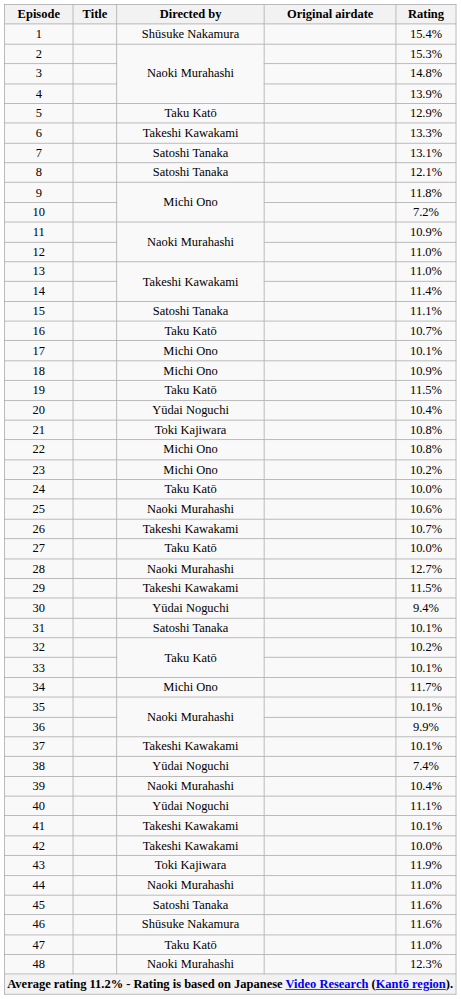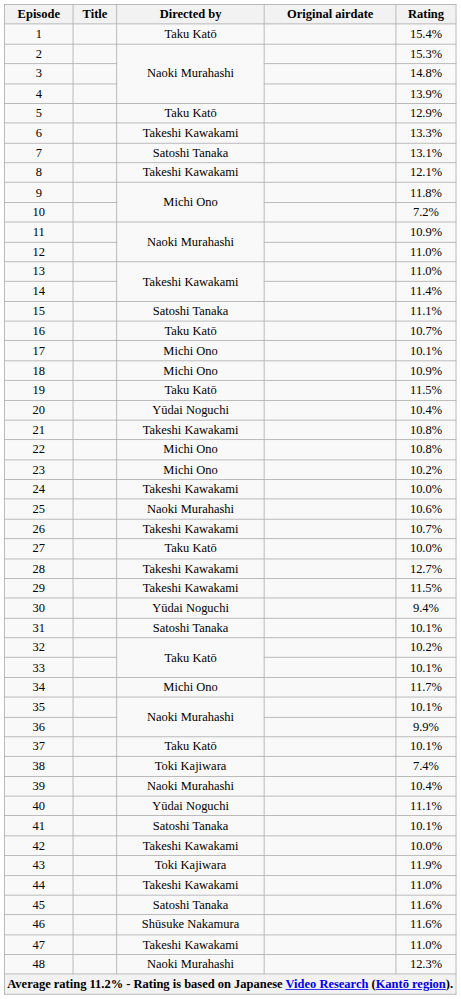 <table class="wikitable" style="text-align: center;">
 <tr>
 <th>Episode</th>
 <th>Title</th>
 <th>Directed by</th>
 <th>Original airdate</th>
 <th>Rating</th>
 </tr>
 <tr>
 <td>1</td>
 <td></td>
-<td>Shūsuke Nakamura</td>
+<td>Taku Katō</td>
 <td></td>
 <td><span>15.4%</span></td>
 </tr>
 <tr>
 <td>2</td>
 <td></td>
 <td rowspan=3>Naoki Murahashi</td>
 <td></td>
 <td>15.3%</td>
 </tr>
 <tr>
 <td>3</td>
 <td></td>
 <td></td>
 <td>14.8%</td>
 </tr>
 <tr>
 <td>4</td>
 <td></td>
 <td></td>
 <td>13.9%</td>
 </tr>
 <tr>
 <td>5</td>
 <td></td>
 <td>Taku Katō</td>
 <td></td>
 <td>12.9%</td>
 </tr>
 <tr>
 <td>6</td>
 <td></td>
 <td>Takeshi Kawakami</td>
 <td></td>
 <td>13.3%</td>
 </tr>
 <tr>
 <td>7</td>
 <td></td>
 <td>Satoshi Tanaka</td>
 <td></td>
 <td>13.1%</td>
 </tr>
 <tr>
 <td>8</td>
 <td></td>
-<td>Satoshi Tanaka</td>
+<td>Takeshi Kawakami</td>
 <td></td>
 <td>12.1%</td>
 </tr>
 <tr>
 <td>9</td>
 <td></td>
 <td rowspan=2>Michi Ono</td>
 <td></td>
 <td>11.8%</td>
 </tr>
 <tr>
 <td>10</td>
 <td></td>
 <td></td>
 <td><span>7.2%</span></td>
 </tr>
 <tr>
 <td>11</td>
 <td></td>
 <td rowspan=2>Naoki Murahashi</td>
 <td></td>
 <td>10.9%</td>
 </tr>
 <tr>
 <td>12</td>
 <td></td>
 <td></td>
 <td>11.0%</td>
 </tr>
 <tr>
 <td>13</td>
 <td></td>
 <td rowspan=2>Takeshi Kawakami</td>
 <td></td>
 <td>11.0%</td>
 </tr>
 <tr>
 <td>14</td>
 <td></td>
 <td></td>
 <td>11.4%</td>
 </tr>
 <tr>
 <td>15</td>
 <td></td>
 <td>Satoshi Tanaka</td>
 <td></td>
 <td>11.1%</td>
 </tr>
 <tr>
 <td>16</td>
 <td></td>
 <td>Taku Katō</td>
 <td></td>
 <td>10.7%</td>
 </tr>
 <tr>
 <td>17</td>
 <td></td>
 <td>Michi Ono</td>
 <td></td>
 <td>10.1%</td>
 </tr>
 <tr>
 <td>18</td>
 <td></td>
 <td>Michi Ono</td>
 <td></td>
 <td>10.9%</td>
 </tr>
 <tr>
 <td>19</td>
 <td></td>
 <td>Taku Katō</td>
 <td></td>
 <td>11.5%</td>
 </tr>
 <tr>
 <td>20</td>
 <td></td>
 <td>Yūdai Noguchi</td>
 <td></td>
 <td>10.4%</td>
 </tr>
 <tr>
 <td>21</td>
 <td></td>
-<td>Toki Kajiwara</td>
+<td>Takeshi Kawakami</td>
 <td></td>
 <td>10.8%</td>
 </tr>
 <tr>
 <td>22</td>
 <td></td>
 <td>Michi Ono</td>
 <td></td>
 <td>10.8%</td>
 </tr>
 <tr>
 <td>23</td>
 <td></td>
 <td>Michi Ono</td>
 <td></td>
 <td>10.2%</td>
 </tr>
 <tr>
 <td>24</td>
 <td></td>
-<td>Taku Katō</td>
+<td>Takeshi Kawakami</td>
 <td></td>
 <td>10.0%</td>
 </tr>
 <tr>
 <td>25</td>
 <td></td>
 <td>Naoki Murahashi</td>
 <td></td>
 <td>10.6%</td>
 </tr>
 <tr>
 <td>26</td>
 <td></td>
 <td>Takeshi Kawakami</td>
 <td></td>
 <td>10.7%</td>
 </tr>
 <tr>
 <td>27</td>
 <td></td>
 <td>Taku Katō</td>
 <td></td>
 <td>10.0%</td>
 </tr>
 <tr>
 <td>28</td>
 <td></td>
-<td>Naoki Murahashi</td>
+<td>Takeshi Kawakami</td>
 <td></td>
 <td>12.7%</td>
 </tr>
 <tr>
 <td>29</td>
 <td></td>
 <td>Takeshi Kawakami</td>
 <td></td>
 <td>11.5%</td>
 </tr>
 <tr>
 <td>30</td>
 <td></td>
 <td>Yūdai Noguchi</td>
 <td></td>
 <td>9.4%</td>
 </tr>
 <tr>
 <td>31</td>
 <td></td>
 <td>Satoshi Tanaka</td>
 <td></td>
 <td>10.1%</td>
 </tr>
 <tr>
 <td>32</td>
 <td></td>
 <td rowspan=2>Taku Katō</td>
 <td></td>
 <td>10.2%</td>
 </tr>
 <tr>
 <td>33</td>
 <td></td>
 <td></td>
 <td>10.1%</td>
 </tr>
 <tr>
 <td>34</td>
 <td></td>
 <td>Michi Ono</td>
 <td></td>
 <td>11.7%</td>
 </tr>
 <tr>
 <td>35</td>
 <td></td>
 <td rowspan=2>Naoki Murahashi</td>
 <td></td>
 <td>10.1%</td>
 </tr>
 <tr>
 <td>36</td>
 <td></td>
 <td></td>
 <td>9.9%</td>
 </tr>
 <tr>
 <td>37</td>
 <td></td>
-<td>Takeshi Kawakami</td>
+<td>Taku Katō</td>
 <td></td>
 <td>10.1%</td>
 </tr>
 <tr>
 <td>38</td>
 <td></td>
-<td>Yūdai Noguchi</td>
+<td>Toki Kajiwara</td>
 <td></td>
 <td>7.4%</td>
 </tr>
 <tr>
 <td>39</td>
 <td></td>
 <td>Naoki Murahashi</td>
 <td></td>
 <td>10.4%</td>
 </tr>
 <tr>
 <td>40</td>
 <td></td>
 <td>Yūdai Noguchi</td>
 <td></td>
 <td>11.1%</td>
 </tr>
 <tr>
 <td>41</td>
 <td></td>
-<td>Takeshi Kawakami</td>
+<td>Satoshi Tanaka</td>
 <td></td>
 <td>10.1%</td>
 </tr>
 <tr>
 <td>42</td>
 <td></td>
 <td>Takeshi Kawakami</td>
 <td></td>
 <td>10.0%</td>
 </tr>
 <tr>
 <td>43</td>
 <td></td>
 <td>Toki Kajiwara</td>
 <td></td>
 <td>11.9%</td>
 </tr>
 <tr>
 <td>44</td>
 <td></td>
-<td>Naoki Murahashi</td>
+<td>Takeshi Kawakami</td>
 <td></td>
 <td>11.0%</td>
 </tr>
 <tr>
 <td>45</td>
 <td></td>
 <td>Satoshi Tanaka</td>
 <td></td>
 <td>11.6%</td>
 </tr>
 <tr>
 <td>46</td>
 <td></td>
 <td>Shūsuke Nakamura</td>
 <td></td>
 <td>11.6%</td>
 </tr>
 <tr>
 <td>47</td>
 <td></td>
-<td>Taku Katō</td>
+<td>Takeshi Kawakami</td>
 <td></td>
 <td>11.0%</td>
 </tr>
 <tr>
 <td>48</td>
 <td></td>
 <td>Naoki Murahashi</td>
 <td></td>
 <td>12.3%</td>
 </tr>
 <tr>
 <th colspan="5">Average rating 11.2% - Rating is based on Japanese <a href='#'>Video Research</a> (<a href='#'>Kantō region</a>).</th>
 </tr>
 </table>
